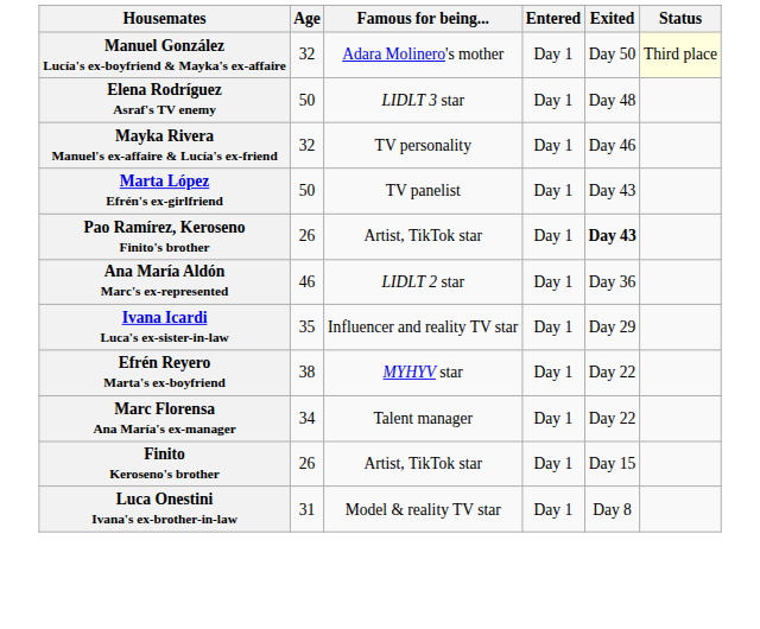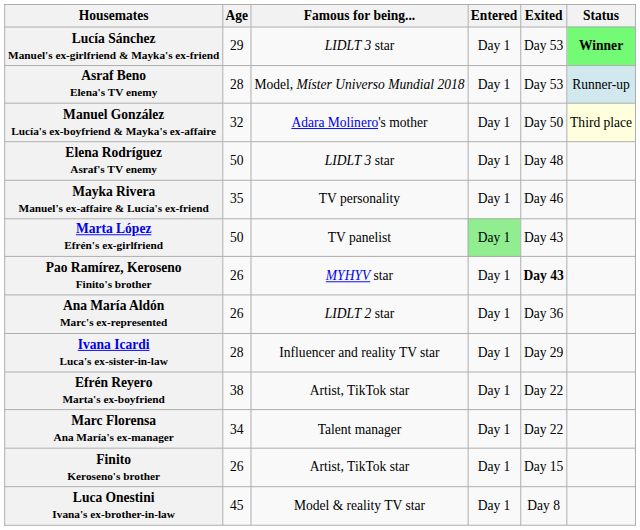 <table class=wikitable style="margin:auto; text-align:center; font-size:90%">
 <tr>
 <th>Housemates</th>
 <th>Age</th>
 <th>Famous for being...</th>
 <th>Entered</th>
 <th>Exited</th>
 <th>Status</th>
+</tr>
+<tr>
+<th>Lucía Sánchez<br><small>Manuel's ex-girlfriend & Mayka's ex-friend</small></th>
+<td>29</td>
+<td><em>LIDLT 3</em> star</td>
+<td>Day 1</td>
+<td>Day 53</td>
+<td style="background:#73FB76"><strong>Winner</strong></td>
+</tr>
+<tr>
+<th>Asraf Beno<br><small>Elena's TV enemy</small></th>
+<td>28</td>
+<td>Model, <em>Míster Universo Mundial 2018</em></td>
+<td>Day 1</td>
+<td>Day 53</td>
+<td style="background:#D1E8EF">Runner-up</td>
 </tr>
 <tr>
 <th>Manuel González<br><small>Lucía's ex-boyfriend & Mayka's ex-affaire</small></th>
 <td>32</td>
 <td><a href='#'>Adara Molinero</a>'s mother</td>
 <td>Day 1</td>
 <td>Day 50</td>
 <td style="background:#ffffdd">Third place</td>
 </tr>
 <tr>
 <th>Elena Rodríguez<br><small>Asraf's TV enemy</small></th>
 <td>50</td>
 <td><em>LIDLT 3</em> star</td>
 <td>Day 1</td>
 <td>Day 48</td>
 <td></td>
 </tr>
 <tr>
 <th>Mayka Rivera<br><small>Manuel's ex-affaire & Lucía's ex-friend</small></th>
-<td>32</td>
+<td>35</td>
 <td>TV personality</td>
 <td>Day 1</td>
 <td>Day 46</td>
 <td></td>
 </tr>
 <tr>
 <th><a href='#'>Marta López</a><br><small>Efrén's ex-girlfriend</small></th>
 <td>50</td>
 <td>TV panelist</td>
-<td>Day 1</td>
+<td style="background: lightgreen;">Day 1</td>
 <td>Day 43</td>
 <td></td>
 </tr>
 <tr>
 <th>Pao Ramírez, Keroseno<br><small>Finito's brother</small></th>
 <td>26</td>
-<td>Artist, TikTok star</td>
+<td><a href='#'><em>MYHYV</em></a> star</td>
 <td>Day 1</td>
 <td><strong>Day 43</strong></td>
 <td></td>
 </tr>
 <tr>
 <th>Ana María Aldón<br><small>Marc's ex-represented</small></th>
-<td>46</td>
+<td>26</td>
 <td><em>LIDLT 2</em> star</td>
 <td>Day 1</td>
 <td>Day 36</td>
 <td></td>
 </tr>
 <tr>
 <th> <a href='#'>Ivana Icardi</a><br><small>Luca's ex-sister-in-law</small></th>
-<td>35</td>
+<td>28</td>
 <td>Influencer and reality TV star</td>
 <td>Day 1</td>
 <td>Day 29</td>
 <td></td>
 </tr>
 <tr>
 <th>Efrén Reyero<br><small>Marta's ex-boyfriend</small></th>
 <td>38</td>
-<td><a href='#'><em>MYHYV</em></a> star</td>
+<td>Artist, TikTok star</td>
 <td>Day 1</td>
 <td>Day 22</td>
 <td></td>
 </tr>
 <tr>
 <th>Marc Florensa<br><small>Ana María's ex-manager</small></th>
 <td>34</td>
 <td>Talent manager</td>
 <td>Day 1</td>
 <td>Day 22</td>
 <td></td>
 </tr>
 <tr>
 <th>Finito<br><small>Keroseno's brother</small></th>
 <td>26</td>
 <td>Artist, TikTok star</td>
 <td>Day 1</td>
 <td>Day 15</td>
 <td></td>
 </tr>
 <tr>
 <th> Luca Onestini<br><small>Ivana's ex-brother-in-law</small></th>
-<td>31</td>
+<td>45</td>
 <td>Model & reality TV star</td>
 <td>Day 1</td>
 <td>Day 8</td>
 <td></td>
 </tr>
 </table>
